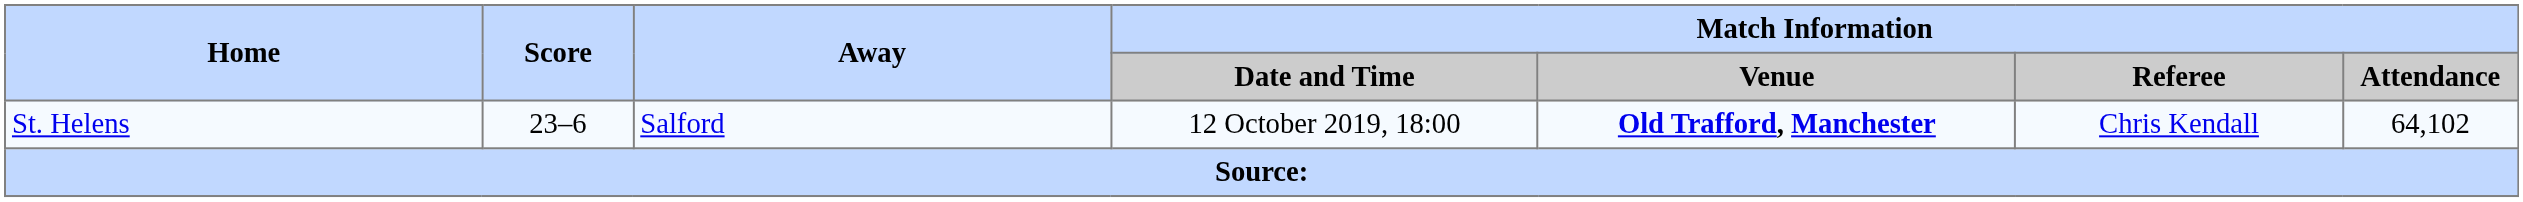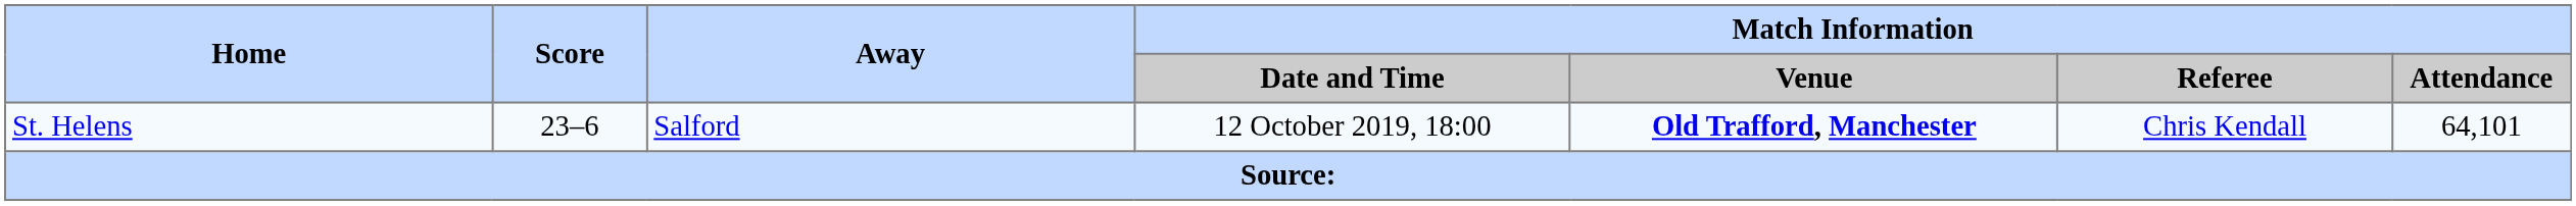 <table border=1 style="border-collapse:collapse; font-size:90%; text-align:center;" cellpadding=3 cellspacing=0 width=100%>
 <tr bgcolor=#C1D8FF>
 <th rowspan=2 width=19%>Home</th>
 <th rowspan=2 width=6%>Score</th>
 <th rowspan=2 width=19%>Away</th>
 <th colspan=6>Match Information</th>
 </tr>
 <tr bgcolor=#CCCCCC>
 <th width=17%>Date and Time</th>
 <th width=19%>Venue</th>
 <th width=13%>Referee</th>
 <th width=7%>Attendance</th>
 </tr>
 <tr bgcolor=#F5FAFF>
 <td align=left> <a href='#'>St. Helens</a></td>
 <td>23–6</td>
 <td align=left> <a href='#'>Salford</a></td>
 <td>12 October 2019, 18:00</td>
 <td><strong><a href='#'>Old Trafford</a>, <a href='#'>Manchester</a></strong></td>
 <td><a href='#'>Chris Kendall</a></td>
-<td>64,102</td>
+<td>64,101</td>
 </tr>
 <tr bgcolor=#C1D8FF>
 <th colspan=12>Source:</th>
 </tr>
 </table>
